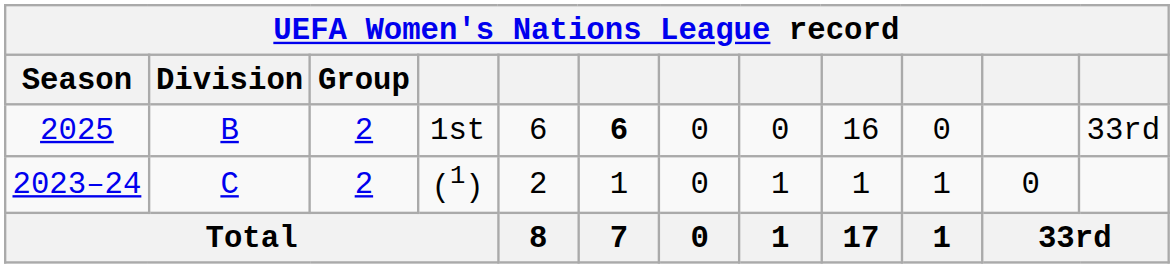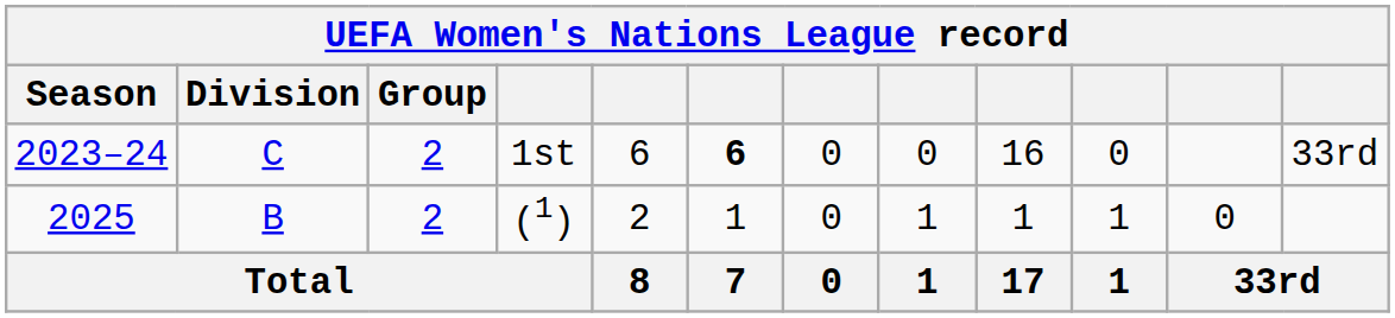 <table class="wikitable" style="text-align: center;">
 <tr>
 <th colspan=13><a href='#'>UEFA Women's Nations League</a> record</th>
 </tr>
 <tr>
 <th>Season</th>
 <th>Division</th>
 <th>Group</th>
 <th width=28></th>
 <th width=28></th>
 <th width=28></th>
 <th width=28></th>
 <th width=28></th>
 <th width=28></th>
 <th width=28></th>
 <th width=35></th>
 <th width=28></th>
 </tr>
 <tr>
-<td><a href='#'>2025</a></td>
-<td><a href='#'>B</a></td>
+<td><a href='#'>2023–24</a></td>
+<td><a href='#'>C</a></td>
 <td><a href='#'>2</a></td>
 <td>1st</td>
 <td>6</td>
 <td><strong>6</strong></td>
 <td>0</td>
 <td>0</td>
 <td>16</td>
 <td>0</td>
 <td></td>
 <td>33rd</td>
 </tr>
 <tr>
-<td><a href='#'>2023–24</a></td>
-<td><a href='#'>C</a></td>
+<td><a href='#'>2025</a></td>
+<td><a href='#'>B</a></td>
 <td><a href='#'>2</a></td>
 <td>(<sup>1</sup>)</td>
 <td>2</td>
 <td>1</td>
 <td>0</td>
 <td>1</td>
 <td>1</td>
 <td>1</td>
 <td>0</td>
 <td></td>
 </tr>
 <tr>
 <th colspan=4>Total</th>
 <th>8</th>
 <th>7</th>
 <th>0</th>
 <th>1</th>
 <th>17</th>
 <th>1</th>
 <th colspan=2>33rd</th>
 </tr>
 </table>
